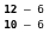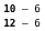 <table style="text-align:center">
 <tr>
 <th width=200></th>
 <th width=100></th>
 <th width=200></th>
 </tr>
 <tr>
 <td align=right><strong></strong></td>
-<td><strong>12</strong> – 6</td>
+<td><strong>10</strong> – 6</td>
 <td align=left></td>
 </tr>
 <tr>
 <td align=right><strong></strong></td>
-<td><strong>10</strong> – 6</td>
+<td><strong>12</strong> – 6</td>
 <td align=left></td>
 </tr>
 </table>
